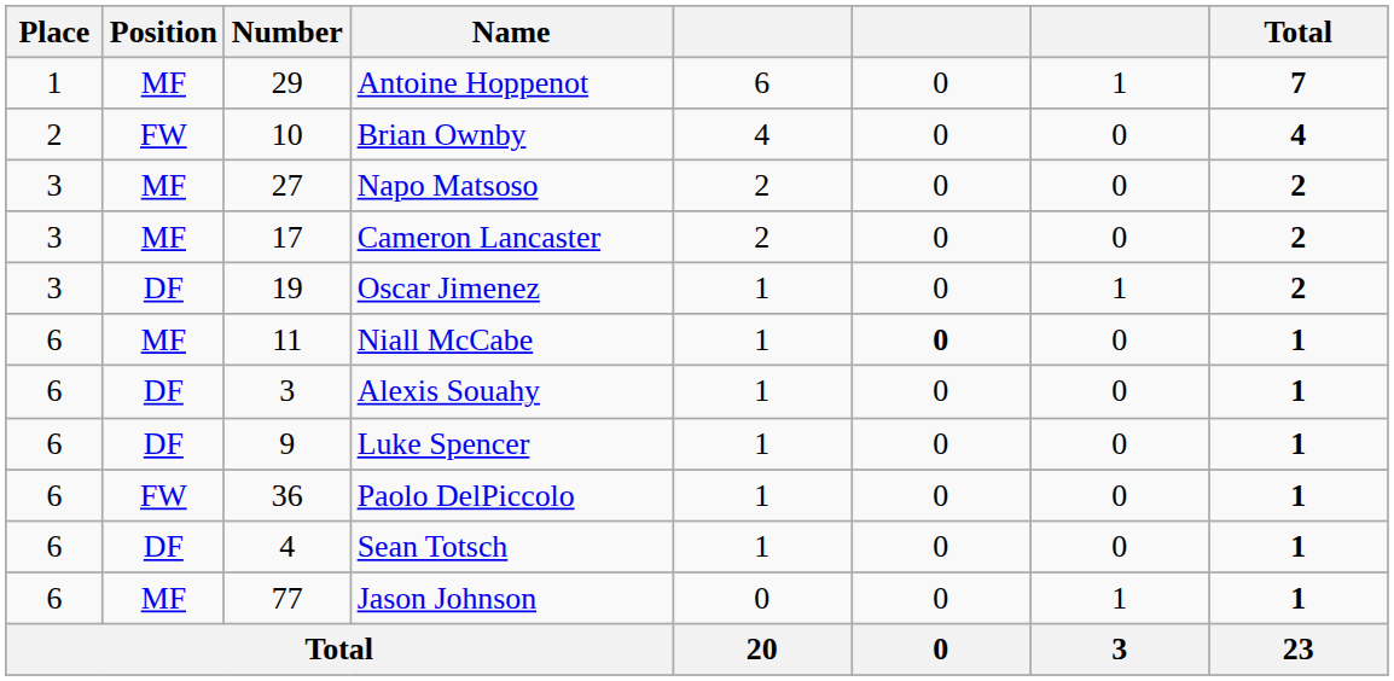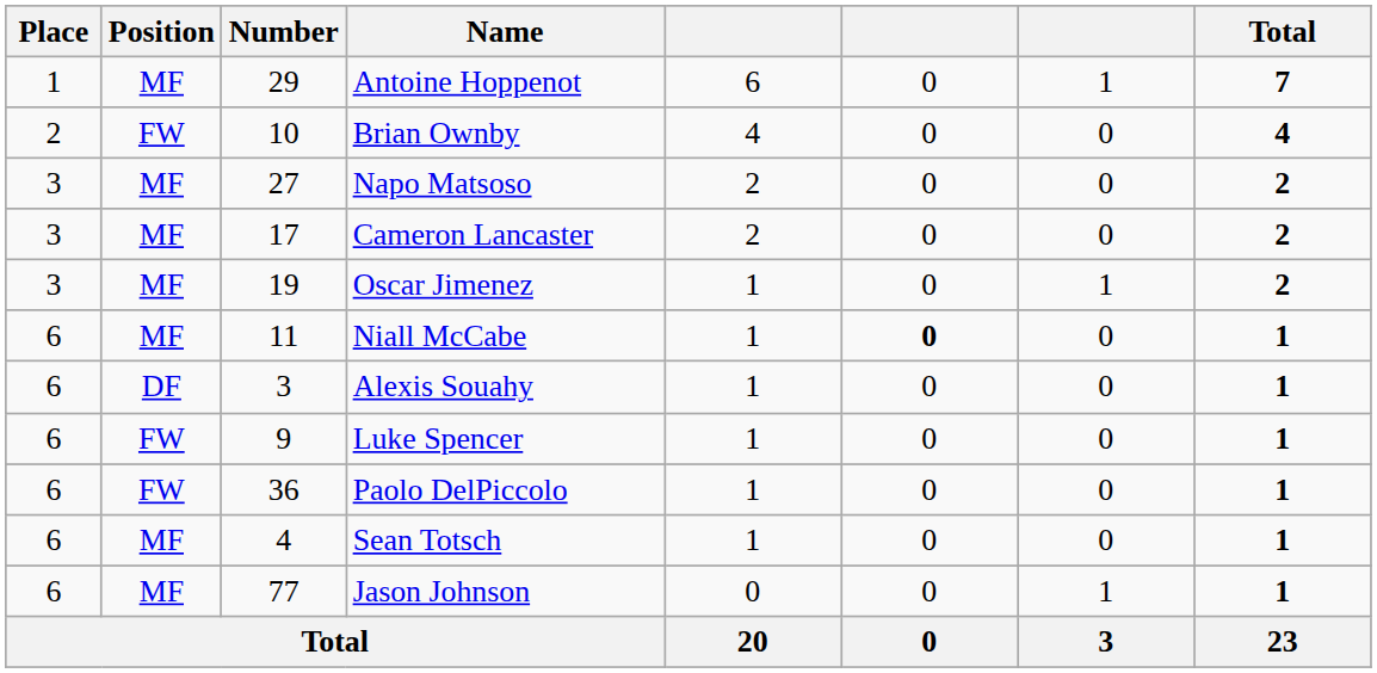 <table class="wikitable sortable" style="font-size: 95%; text-align: center;">
 <tr>
 <th width=40>Place</th>
 <th width=40>Position</th>
 <th width=40>Number</th>
 <th width=150>Name</th>
 <th width=80></th>
 <th width=80></th>
 <th width=80></th>
 <th width=80><strong>Total</strong></th>
 </tr>
 <tr>
 <td>1</td>
 <td><a href='#'>MF</a></td>
 <td>29</td>
 <td align="left"> <a href='#'>Antoine Hoppenot</a></td>
 <td>6</td>
 <td>0</td>
 <td>1</td>
 <td><strong>7</strong></td>
 </tr>
 <tr>
 <td>2</td>
 <td><a href='#'>FW</a></td>
 <td>10</td>
 <td align=left> <a href='#'>Brian Ownby</a></td>
 <td>4</td>
 <td>0</td>
 <td>0</td>
 <td><strong>4</strong></td>
 </tr>
 <tr>
 <td>3</td>
 <td><a href='#'>MF</a></td>
 <td>27</td>
 <td align="left"> <a href='#'>Napo Matsoso</a></td>
 <td>2</td>
 <td>0</td>
 <td>0</td>
 <td><strong>2</strong></td>
 </tr>
 <tr>
 <td>3</td>
 <td><a href='#'>MF</a></td>
 <td>17</td>
 <td align="left"> <a href='#'>Cameron Lancaster</a></td>
 <td>2</td>
 <td>0</td>
 <td>0</td>
 <td><strong>2</strong></td>
 </tr>
 <tr>
 <td>3</td>
-<td><a href='#'>DF</a></td>
+<td><a href='#'>MF</a></td>
 <td>19</td>
 <td align="left"> <a href='#'>Oscar Jimenez</a></td>
 <td>1</td>
 <td>0</td>
 <td>1</td>
 <td><strong>2</strong></td>
 </tr>
 <tr>
 <td>6</td>
 <td><a href='#'>MF</a></td>
 <td>11</td>
 <td align="left"> <a href='#'>Niall McCabe</a></td>
 <td>1</td>
 <td><strong>0</strong></td>
 <td>0</td>
 <td><strong>1</strong></td>
 </tr>
 <tr>
 <td>6</td>
 <td><a href='#'>DF</a></td>
 <td>3</td>
 <td align="left"> <a href='#'>Alexis Souahy</a></td>
 <td>1</td>
 <td>0</td>
 <td>0</td>
 <td><strong>1</strong></td>
 </tr>
 <tr>
 <td>6</td>
-<td><a href='#'>DF</a></td>
+<td><a href='#'>FW</a></td>
 <td>9</td>
 <td align="left"> <a href='#'>Luke Spencer</a></td>
 <td>1</td>
 <td>0</td>
 <td>0</td>
 <td><strong>1</strong></td>
 </tr>
 <tr>
 <td>6</td>
 <td><a href='#'>FW</a></td>
 <td>36</td>
 <td align=left> <a href='#'>Paolo DelPiccolo</a></td>
 <td>1</td>
 <td>0</td>
 <td>0</td>
 <td><strong>1</strong></td>
 </tr>
 <tr>
 <td>6</td>
-<td><a href='#'>DF</a></td>
+<td><a href='#'>MF</a></td>
 <td>4</td>
 <td align=left> <a href='#'>Sean Totsch</a></td>
 <td>1</td>
 <td>0</td>
 <td>0</td>
 <td><strong>1</strong></td>
 </tr>
 <tr>
 <td>6</td>
 <td><a href='#'>MF</a></td>
 <td>77</td>
 <td align=left> <a href='#'>Jason Johnson</a></td>
 <td>0</td>
 <td>0</td>
 <td>1</td>
 <td><strong>1</strong></td>
 </tr>
 <tr>
 <th colspan="4">Total</th>
 <th>20</th>
 <th>0</th>
 <th>3</th>
 <th>23</th>
 </tr>
 </table>
